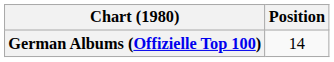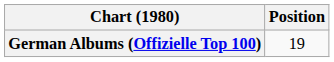 <table class="wikitable plainrowheaders" style="text-align:center">
 <tr>
 <th scope="col">Chart (1980)</th>
 <th scope="col">Position</th>
 </tr>
 <tr>
 <th scope="row">German Albums (<a href='#'>Offizielle Top 100</a>)</th>
-<td>14</td>
+<td>19</td>
 </tr>
 </table>
